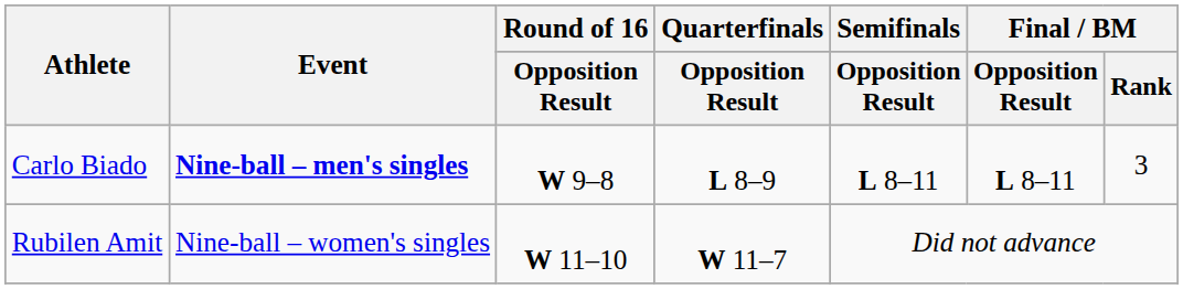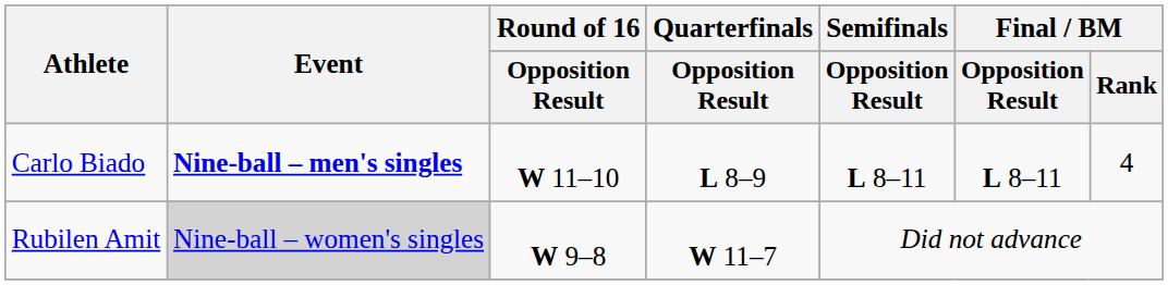 <table class="wikitable" style="font-size:90%">
 <tr>
 <th rowspan=2>Athlete</th>
 <th rowspan=2>Event</th>
 <th>Round of 16</th>
 <th>Quarterfinals</th>
 <th>Semifinals</th>
 <th colspan=2>Final / BM</th>
 </tr>
 <tr style="font-size:95%">
 <th>Opposition<br>Result</th>
 <th>Opposition<br>Result</th>
 <th>Opposition<br>Result</th>
 <th>Opposition<br>Result</th>
 <th>Rank</th>
 </tr>
 <tr align=center>
 <td align=left><a href='#'>Carlo Biado</a></td>
 <td align=left><strong><a href='#'>Nine-ball – men's singles</a></strong></td>
-<td><br><strong>W</strong> 9–8</td>
+<td><br><strong>W</strong> 11–10</td>
 <td><br><strong>L</strong> 8–9</td>
 <td><br><strong>L</strong> 8–11</td>
 <td><br><strong>L</strong> 8–11</td>
-<td>3</td>
+<td>4</td>
 </tr>
 <tr align=center>
 <td align=left><a href='#'>Rubilen Amit</a></td>
-<td align=left><a href='#'>Nine-ball – women's singles</a></td>
-<td><br><strong>W</strong> 11–10</td>
+<td align=left style="background: lightgrey;"><a href='#'>Nine-ball – women's singles</a></td>
+<td><br><strong>W</strong> 9–8</td>
 <td><br><strong>W</strong> 11–7</td>
 <td colspan=3><em>Did not advance</em></td>
 </tr>
 </table>
